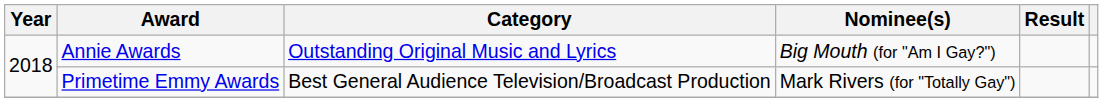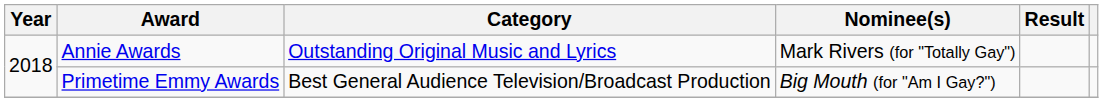 <table class="wikitable">
 <tr>
 <th>Year</th>
 <th>Award</th>
 <th>Category</th>
 <th>Nominee(s)</th>
 <th>Result</th>
 <th></th>
 </tr>
 <tr>
 <td rowspan="2">2018</td>
 <td><a href='#'>Annie Awards</a></td>
 <td><a href='#'>Outstanding Original Music and Lyrics</a></td>
-<td><em>Big Mouth</em> <small>(for "Am I Gay?")</small></td>
+<td>Mark Rivers <small>(for "Totally Gay")</small></td>
 <td></td>
 <td></td>
 </tr>
 <tr>
 <td><a href='#'>Primetime Emmy Awards</a></td>
 <td>Best General Audience Television/Broadcast Production</td>
-<td>Mark Rivers <small>(for "Totally Gay")</small></td>
+<td><em>Big Mouth</em> <small>(for "Am I Gay?")</small></td>
 <td></td>
 <td></td>
 </tr>
 <tr>
 </tr>
 </table>
